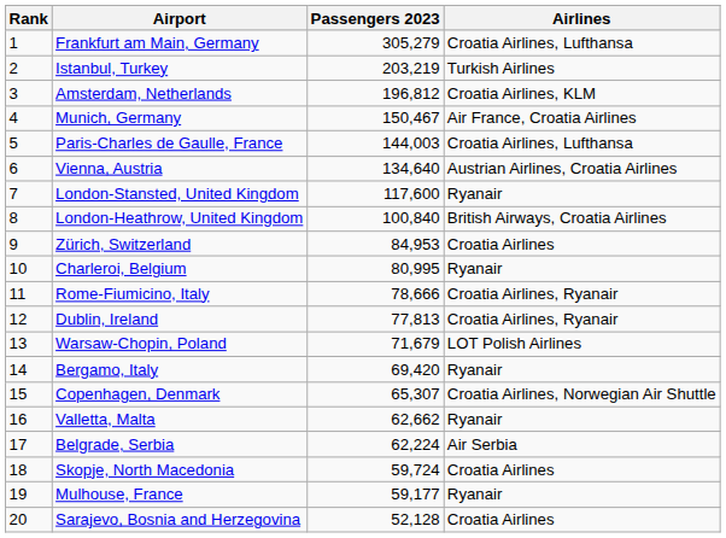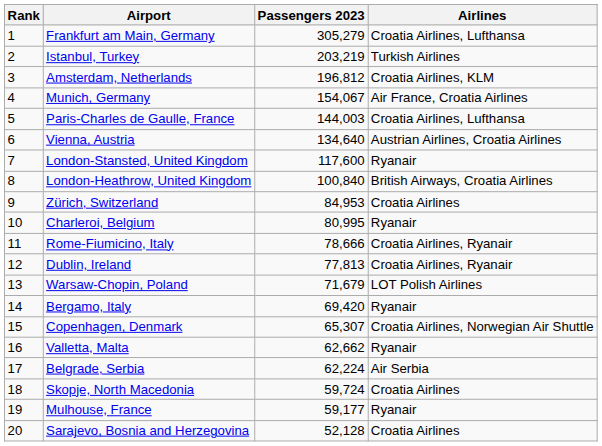 <table class="wikitable sortable" style="font-size: 85%; width:align">
 <tr style="background:lightgrey;">
 <th>Rank</th>
 <th>Airport</th>
 <th>Passengers 2023</th>
 <th>Airlines</th>
 </tr>
 <tr>
 <td>1</td>
 <td> <a href='#'>Frankfurt am Main, Germany</a></td>
 <td style="text-align:right;">305,279</td>
 <td>Croatia Airlines, Lufthansa</td>
 </tr>
 <tr>
 <td>2</td>
 <td> <a href='#'>Istanbul, Turkey</a></td>
 <td style="text-align:right;">203,219</td>
 <td>Turkish Airlines</td>
 </tr>
 <tr>
 <td>3</td>
 <td> <a href='#'>Amsterdam, Netherlands</a></td>
 <td style="text-align:right;">196,812</td>
 <td>Croatia Airlines, KLM</td>
 </tr>
 <tr>
 <td>4</td>
 <td> <a href='#'>Munich, Germany</a></td>
-<td style="text-align:right;">150,467</td>
+<td style="text-align:right;">154,067</td>
 <td>Air France, Croatia Airlines</td>
 </tr>
 <tr>
 <td>5</td>
 <td> <a href='#'>Paris-Charles de Gaulle, France</a></td>
 <td style="text-align:right;">144,003</td>
 <td>Croatia Airlines, Lufthansa</td>
 </tr>
 <tr>
 <td>6</td>
 <td> <a href='#'>Vienna, Austria</a></td>
 <td style="text-align:right;">134,640</td>
 <td>Austrian Airlines, Croatia Airlines</td>
 </tr>
 <tr>
 <td>7</td>
 <td> <a href='#'>London-Stansted, United Kingdom</a></td>
 <td style="text-align:right;">117,600</td>
 <td>Ryanair</td>
 </tr>
 <tr>
 <td>8</td>
 <td> <a href='#'>London-Heathrow, United Kingdom</a></td>
 <td style="text-align:right;">100,840</td>
 <td>British Airways, Croatia Airlines</td>
 </tr>
 <tr>
 <td>9</td>
 <td> <a href='#'>Zürich, Switzerland</a></td>
 <td style="text-align:right;">84,953</td>
 <td>Croatia Airlines</td>
 </tr>
 <tr>
 <td>10</td>
 <td> <a href='#'>Charleroi, Belgium</a></td>
 <td style="text-align:right;">80,995</td>
 <td>Ryanair</td>
 </tr>
 <tr>
 <td>11</td>
 <td> <a href='#'>Rome-Fiumicino, Italy</a></td>
 <td style="text-align:right;">78,666</td>
 <td>Croatia Airlines, Ryanair</td>
 </tr>
 <tr>
 <td>12</td>
 <td> <a href='#'>Dublin, Ireland</a></td>
 <td style="text-align:right;">77,813</td>
 <td>Croatia Airlines, Ryanair</td>
 </tr>
 <tr>
 <td>13</td>
 <td> <a href='#'>Warsaw-Chopin, Poland</a></td>
 <td style="text-align:right;">71,679</td>
 <td>LOT Polish Airlines</td>
 </tr>
 <tr>
 <td>14</td>
 <td> <a href='#'>Bergamo, Italy</a></td>
 <td style="text-align:right;">69,420</td>
 <td>Ryanair</td>
 </tr>
 <tr>
 <td>15</td>
 <td> <a href='#'>Copenhagen, Denmark</a></td>
 <td style="text-align:right;">65,307</td>
 <td>Croatia Airlines, Norwegian Air Shuttle</td>
 </tr>
 <tr>
 <td>16</td>
 <td> <a href='#'>Valletta, Malta</a></td>
 <td style="text-align:right;">62,662</td>
 <td>Ryanair</td>
 </tr>
 <tr>
 <td>17</td>
 <td> <a href='#'>Belgrade, Serbia</a></td>
 <td style="text-align:right;">62,224</td>
 <td>Air Serbia</td>
 </tr>
 <tr>
 <td>18</td>
 <td> <a href='#'>Skopje, North Macedonia</a></td>
 <td style="text-align:right;">59,724</td>
 <td>Croatia Airlines</td>
 </tr>
 <tr>
 <td>19</td>
 <td> <a href='#'>Mulhouse, France</a></td>
 <td style="text-align:right;">59,177</td>
 <td>Ryanair</td>
 </tr>
 <tr>
 <td>20</td>
 <td> <a href='#'>Sarajevo, Bosnia and Herzegovina</a></td>
 <td style="text-align:right;">52,128</td>
 <td>Croatia Airlines</td>
 </tr>
 </table>
